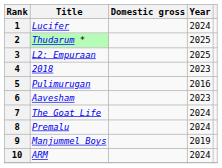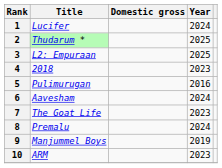 <table class="wikitable sortable plainrowheaders">
 <tr>
 <th scope="col">Rank</th>
 <th scope="col">Title</th>
 <th scope="col">Domestic gross</th>
 <th scope="col">Year</th>
 <th scope="col" class="unsortable"></th>
 </tr>
 <tr>
 <th scope="row" style="text-align: center">1</th>
 <td><em><a href='#'>Lucifer</a></em></td>
 <td align="right"></td>
 <td align="center">2024</td>
 <td align="center"></td>
 </tr>
 <tr>
 <th scope="row" style="text-align: center">2</th>
 <td style="background:#b6fcb6;"><em><a href='#'>Thudarum</a></em> *</td>
 <td align="right"></td>
 <td align="center">2025</td>
 <td align="center"></td>
 </tr>
 <tr>
 <th scope="row" style="text-align: center">3</th>
 <td><em><a href='#'>L2: Empuraan</a></em></td>
 <td align="right"></td>
 <td align="center">2025</td>
 <td align="center"></td>
 </tr>
 <tr>
 <th scope="row" style="text-align: center">4</th>
 <td><em><a href='#'>2018</a></em></td>
 <td align="right"></td>
 <td align="center">2023</td>
 <td align="center"></td>
 </tr>
 <tr>
 <th scope="row" style="text-align: center">5</th>
 <td><em><a href='#'>Pulimurugan</a></em></td>
 <td align="right"></td>
 <td align="center">2016</td>
 <td align="center"></td>
 </tr>
 <tr>
 <th scope="row" style="text-align: center">6</th>
 <td><em><a href='#'>Aavesham</a></em></td>
 <td align="right"></td>
-<td align="center">2023</td>
+<td align="center">2024</td>
 <td align="center"></td>
 </tr>
 <tr>
 <th scope="row" style="text-align: center">7</th>
 <td><em><a href='#'>The Goat Life</a></em></td>
 <td align="right"></td>
-<td align="center">2024</td>
+<td align="center">2023</td>
 <td align="center"></td>
 </tr>
 <tr>
 <th scope="row" style="text-align: center">8</th>
 <td><em><a href='#'>Premalu</a></em></td>
 <td align="right"></td>
 <td align="center">2024</td>
 <td align="center"></td>
 </tr>
 <tr>
 <th scope="row" style="text-align: center">9</th>
 <td><em><a href='#'>Manjummel Boys</a></em></td>
 <td align="right"></td>
 <td align="center">2019</td>
 <td align="center"></td>
 </tr>
 <tr>
 <th scope="row" style="text-align: center">10</th>
 <td><em><a href='#'>ARM</a></em></td>
 <td align="right"></td>
-<td align="center">2024</td>
+<td align="center">2023</td>
 <td align="center"></td>
 </tr>
 <tr>
 </tr>
 </table>
